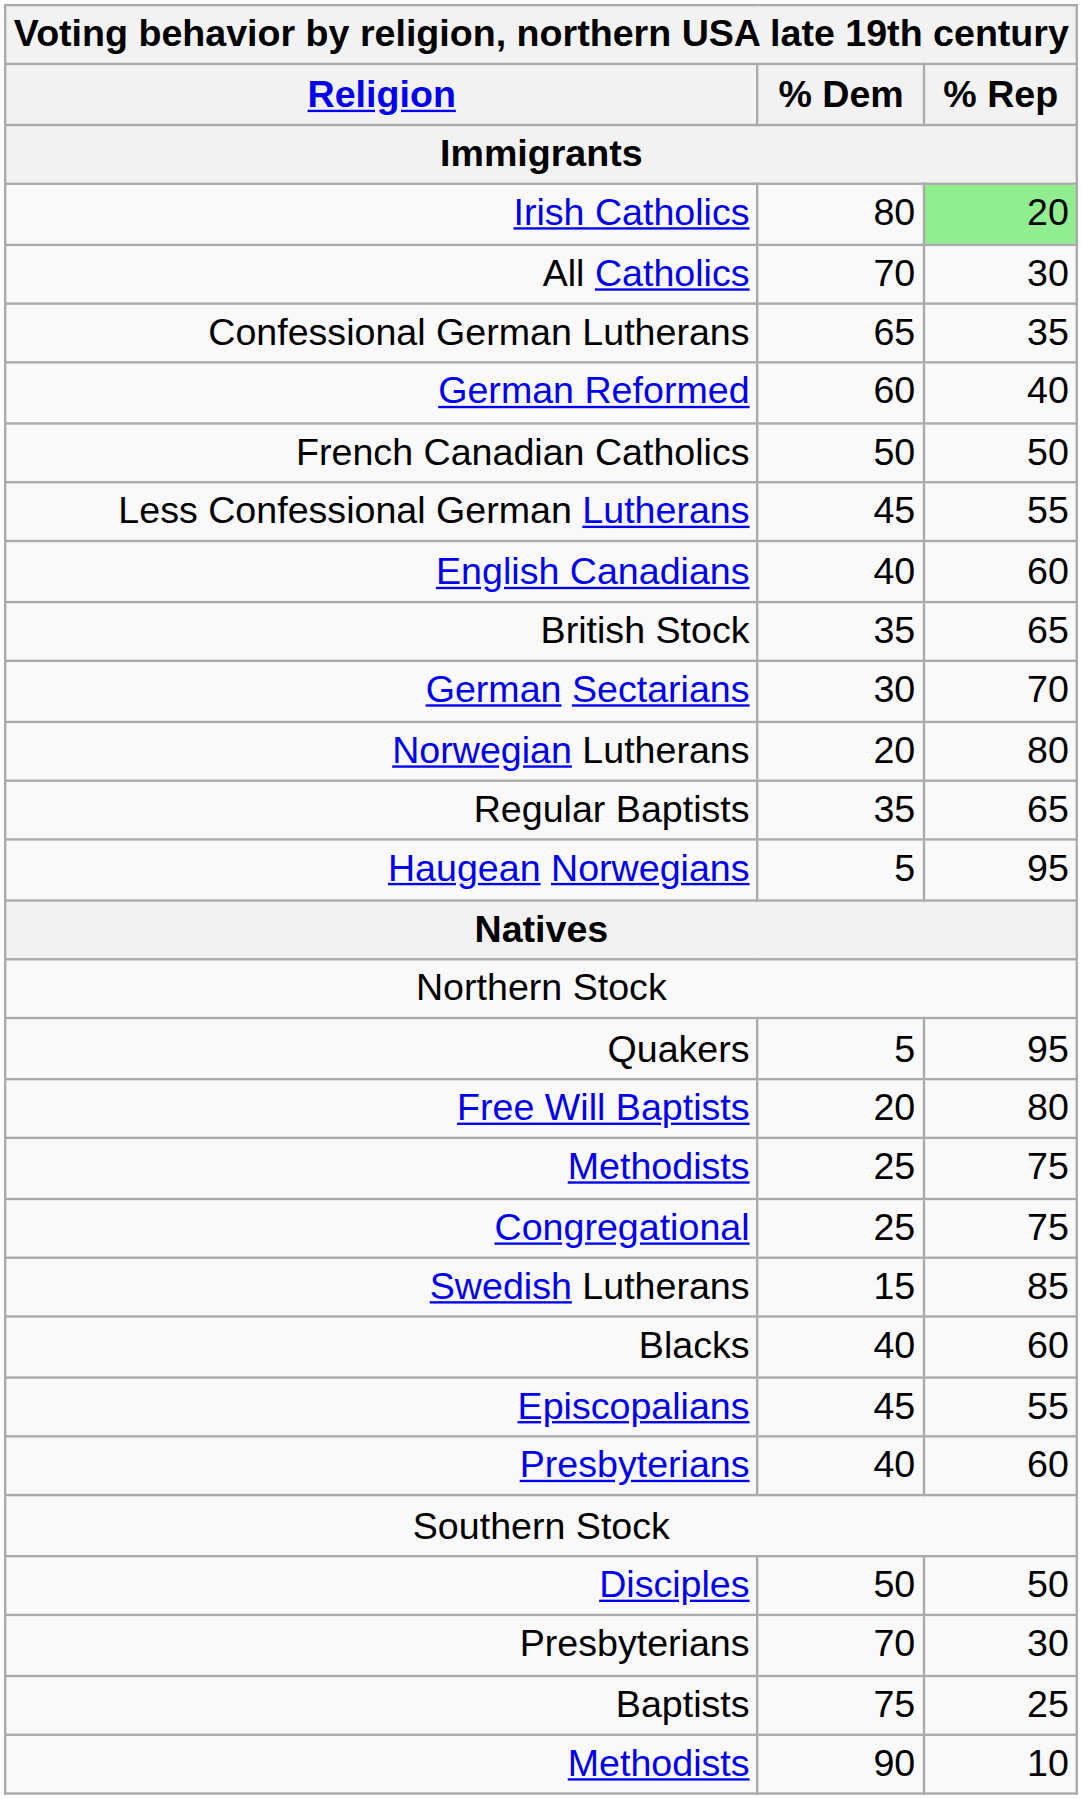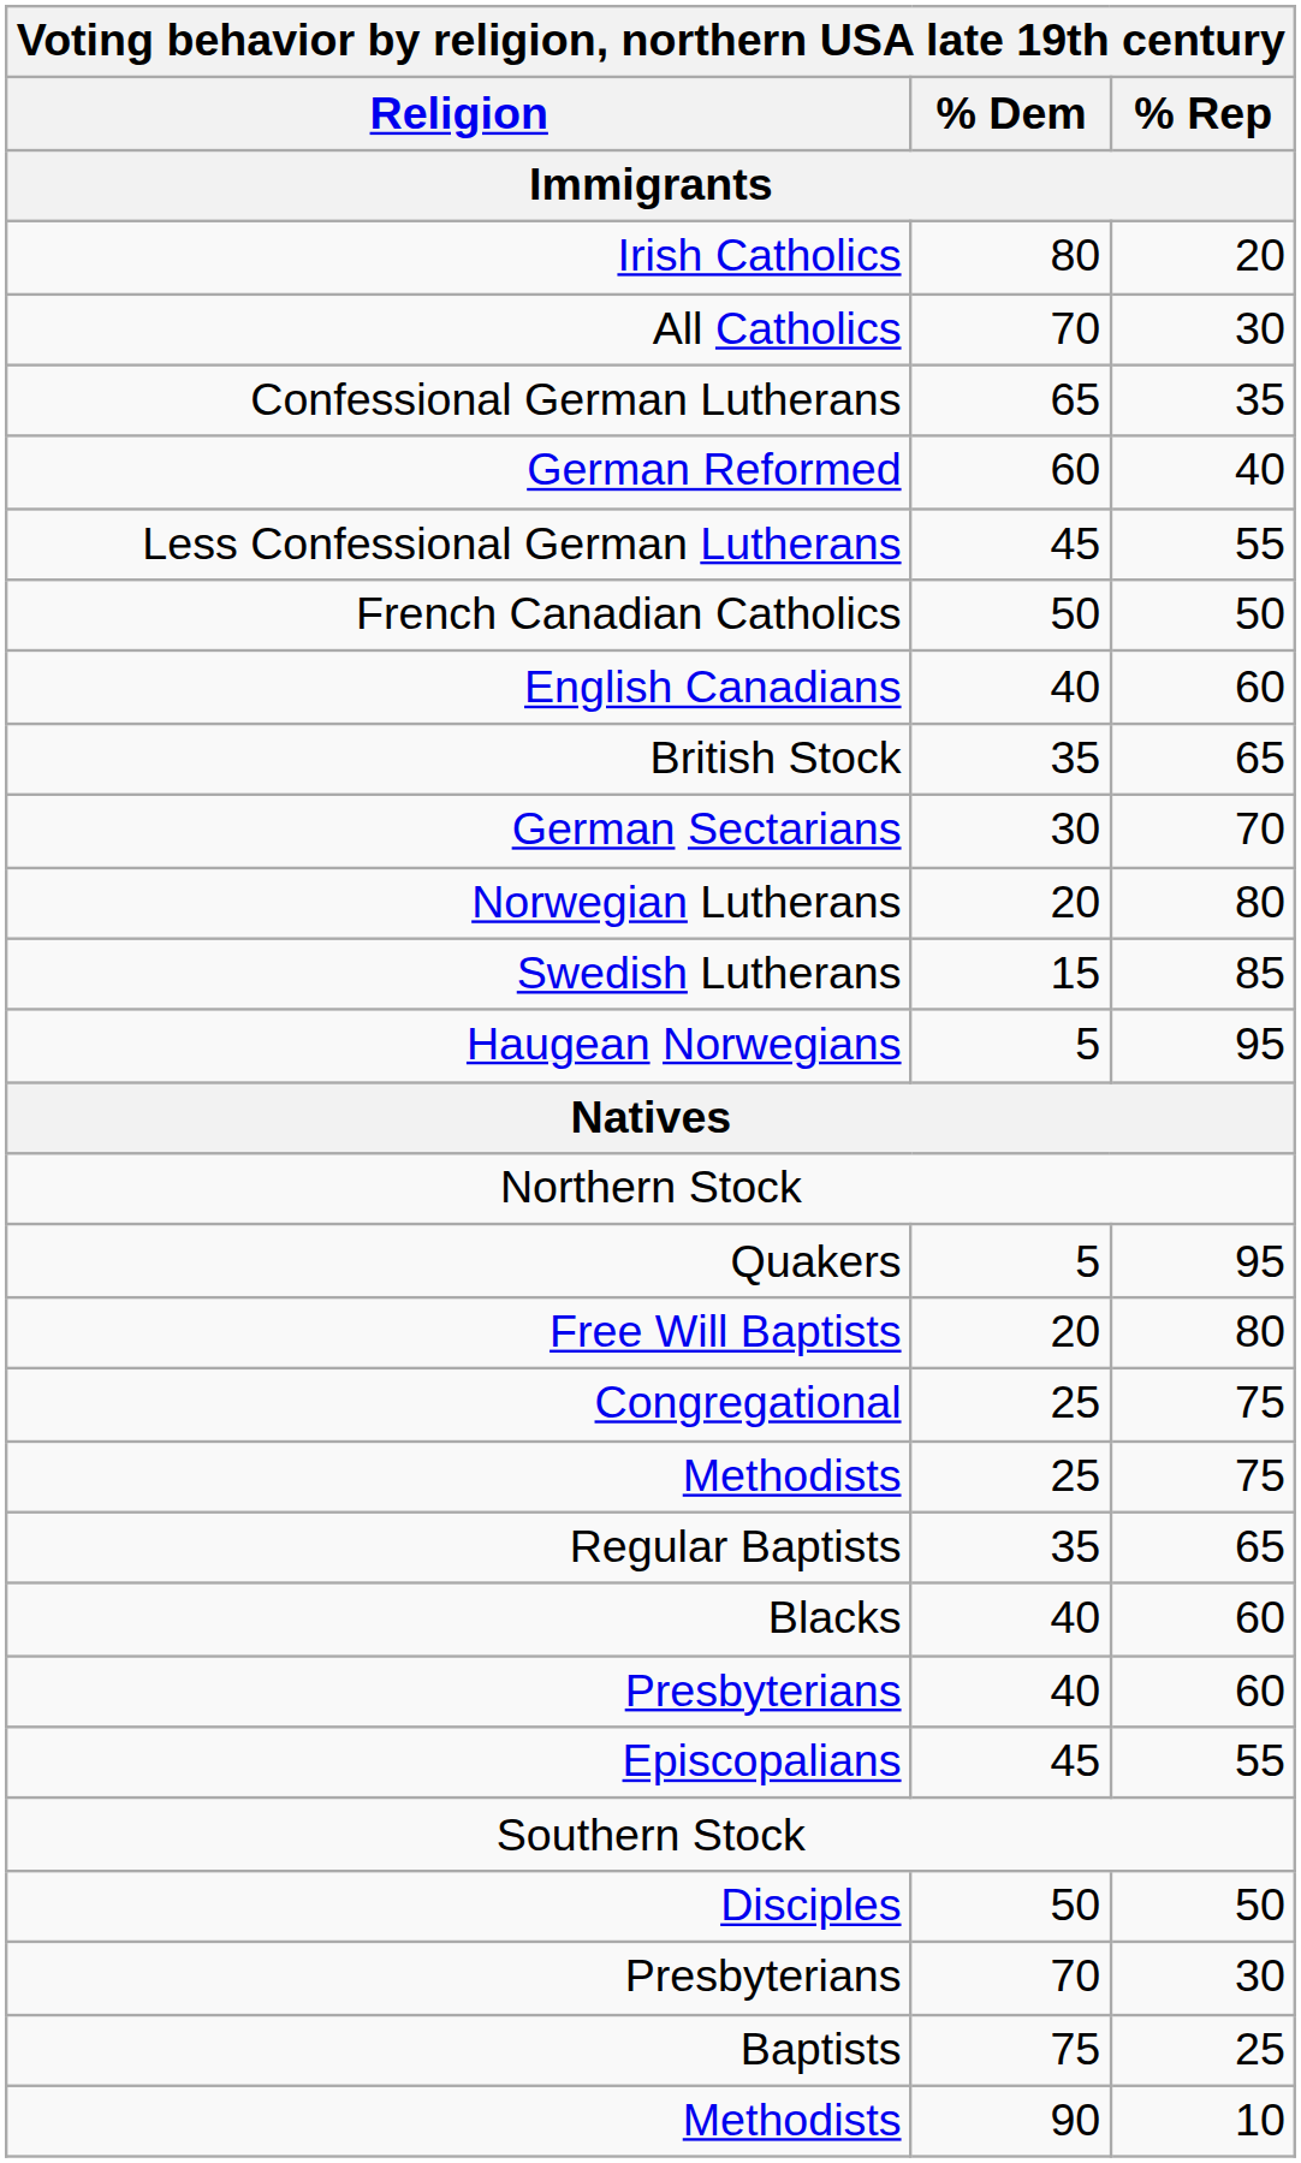 <table class="wikitable" style="text-align: right">
 <tr>
 <th colspan="3">Voting behavior by religion, northern USA late 19th century</th>
 </tr>
 <tr>
 <th><a href='#'>Religion</a></th>
 <th>% Dem</th>
 <th>% Rep</th>
 </tr>
 <tr>
 <th colspan="3">Immigrants</th>
 </tr>
 <tr>
 <td><a href='#'>Irish Catholics</a></td>
 <td>80</td>
-<td style="background: lightgreen;">20</td>
+<td>20</td>
 </tr>
 <tr>
 <td>All <a href='#'>Catholics</a></td>
 <td>70</td>
 <td>30</td>
 </tr>
 <tr>
 <td>Confessional German Lutherans</td>
 <td>65</td>
 <td>35</td>
 </tr>
 <tr>
 <td><a href='#'>German Reformed</a></td>
 <td>60</td>
 <td>40</td>
 </tr>
 <tr>
+<td>Less Confessional German <a href='#'>Lutherans</a></td>
+<td>45</td>
+<td>55</td>
+</tr>
+<tr>
 <td>French Canadian Catholics</td>
 <td>50</td>
 <td>50</td>
-</tr>
-<tr>
-<td>Less Confessional German <a href='#'>Lutherans</a></td>
-<td>45</td>
-<td>55</td>
 </tr>
 <tr>
 <td><a href='#'>English Canadians</a></td>
 <td>40</td>
 <td>60</td>
 </tr>
 <tr>
 <td>British Stock</td>
 <td>35</td>
 <td>65</td>
 </tr>
 <tr>
 <td><a href='#'>German</a> <a href='#'>Sectarians</a></td>
 <td>30</td>
 <td>70</td>
 </tr>
 <tr>
 <td><a href='#'>Norwegian</a> Lutherans</td>
 <td>20</td>
 <td>80</td>
 </tr>
 <tr>
-<td>Regular Baptists</td>
-<td>35</td>
-<td>65</td>
+<td><a href='#'>Swedish</a> Lutherans</td>
+<td>15</td>
+<td>85</td>
 </tr>
 <tr>
 <td><a href='#'>Haugean</a> <a href='#'>Norwegians</a></td>
 <td>5</td>
 <td>95</td>
 </tr>
 <tr>
 <th colspan="3">Natives</th>
 </tr>
 <tr>
 <td colspan="3" style="text-align: center">Northern Stock</td>
 </tr>
 <tr>
 <td>Quakers</td>
 <td>5</td>
 <td>95</td>
 </tr>
 <tr>
 <td><a href='#'>Free Will Baptists</a></td>
 <td>20</td>
 <td>80</td>
 </tr>
 <tr>
+<td><a href='#'>Congregational</a></td>
+<td>25</td>
+<td>75</td>
+</tr>
+<tr>
 <td><a href='#'>Methodists</a></td>
 <td>25</td>
 <td>75</td>
 </tr>
 <tr>
-<td><a href='#'>Congregational</a></td>
-<td>25</td>
-<td>75</td>
-</tr>
-<tr>
-<td><a href='#'>Swedish</a> Lutherans</td>
-<td>15</td>
-<td>85</td>
+<td>Regular Baptists</td>
+<td>35</td>
+<td>65</td>
 </tr>
 <tr>
 <td>Blacks</td>
 <td>40</td>
 <td>60</td>
 </tr>
 <tr>
+<td><a href='#'>Presbyterians</a></td>
+<td>40</td>
+<td>60</td>
+</tr>
+<tr>
 <td><a href='#'>Episcopalians</a></td>
 <td>45</td>
 <td>55</td>
-</tr>
-<tr>
-<td><a href='#'>Presbyterians</a></td>
-<td>40</td>
-<td>60</td>
 </tr>
 <tr>
 <td colspan="3" style="text-align: center">Southern Stock</td>
 </tr>
 <tr>
 <td><a href='#'>Disciples</a></td>
 <td>50</td>
 <td>50</td>
 </tr>
 <tr>
 <td>Presbyterians</td>
 <td>70</td>
 <td>30</td>
 </tr>
 <tr>
 <td>Baptists</td>
 <td>75</td>
 <td>25</td>
 </tr>
 <tr>
 <td><a href='#'>Methodists</a></td>
 <td>90</td>
 <td>10</td>
 </tr>
 </table>
